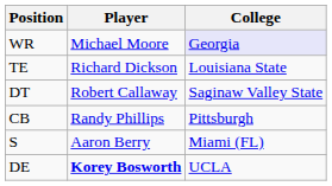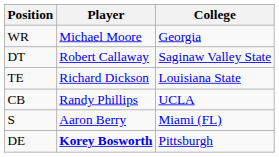 <table class="wikitable">
 <tr>
 <th>Position</th>
 <th>Player</th>
 <th>College</th>
 </tr>
 <tr>
 <td>WR</td>
 <td><a href='#'>Michael Moore</a></td>
-<td style="background: lavender;"><a href='#'>Georgia</a></td>
+<td><a href='#'>Georgia</a></td>
+</tr>
+<tr>
+<td>DT</td>
+<td><a href='#'>Robert Callaway</a></td>
+<td><a href='#'>Saginaw Valley State</a></td>
 </tr>
 <tr>
 <td>TE</td>
 <td><a href='#'>Richard Dickson</a></td>
 <td><a href='#'>Louisiana State</a></td>
 </tr>
 <tr>
-<td>DT</td>
-<td><a href='#'>Robert Callaway</a></td>
-<td><a href='#'>Saginaw Valley State</a></td>
-</tr>
-<tr>
 <td>CB</td>
 <td><a href='#'>Randy Phillips</a></td>
-<td><a href='#'>Pittsburgh</a></td>
+<td><a href='#'>UCLA</a></td>
 </tr>
 <tr>
 <td>S</td>
 <td><a href='#'>Aaron Berry</a></td>
 <td><a href='#'>Miami (FL)</a></td>
 </tr>
 <tr>
 <td>DE</td>
 <td><strong><a href='#'>Korey Bosworth</a></strong></td>
-<td><a href='#'>UCLA</a></td>
+<td><a href='#'>Pittsburgh</a></td>
 </tr>
 </table>
